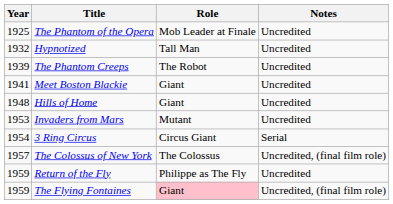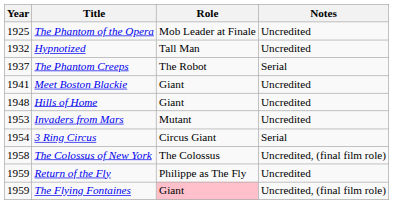 <table class="wikitable">
 <tr>
 <th>Year</th>
 <th>Title</th>
 <th>Role</th>
 <th>Notes</th>
 </tr>
 <tr>
 <td>1925</td>
 <td><em><a href='#'>The Phantom of the Opera</a></em></td>
 <td>Mob Leader at Finale</td>
 <td>Uncredited</td>
 </tr>
 <tr>
 <td>1932</td>
 <td><em><a href='#'>Hypnotized</a></em></td>
 <td>Tall Man</td>
 <td>Uncredited</td>
 </tr>
 <tr>
-<td>1939</td>
+<td>1937</td>
 <td><em><a href='#'>The Phantom Creeps</a></em></td>
 <td>The Robot</td>
-<td>Uncredited</td>
+<td>Serial</td>
 </tr>
 <tr>
 <td>1941</td>
 <td><em><a href='#'>Meet Boston Blackie</a></em></td>
 <td>Giant</td>
 <td>Uncredited</td>
 </tr>
 <tr>
 <td>1948</td>
 <td><em><a href='#'>Hills of Home</a></em></td>
 <td>Giant</td>
 <td>Uncredited</td>
 </tr>
 <tr>
 <td>1953</td>
 <td><em><a href='#'>Invaders from Mars</a></em></td>
 <td>Mutant</td>
 <td>Uncredited</td>
 </tr>
 <tr>
 <td>1954</td>
 <td><em><a href='#'>3 Ring Circus</a></em></td>
 <td>Circus Giant</td>
 <td>Serial</td>
 </tr>
 <tr>
-<td>1957</td>
+<td>1958</td>
 <td><em><a href='#'>The Colossus of New York</a></em></td>
 <td>The Colossus</td>
 <td>Uncredited, (final film role)</td>
 </tr>
 <tr>
 <td>1959</td>
 <td><em><a href='#'>Return of the Fly</a></em></td>
 <td>Philippe as The Fly</td>
 <td>Uncredited</td>
 </tr>
 <tr>
 <td>1959</td>
 <td><em><a href='#'>The Flying Fontaines</a></em></td>
 <td style="background: pink;">Giant</td>
 <td>Uncredited, (final film role)</td>
 </tr>
 </table>
